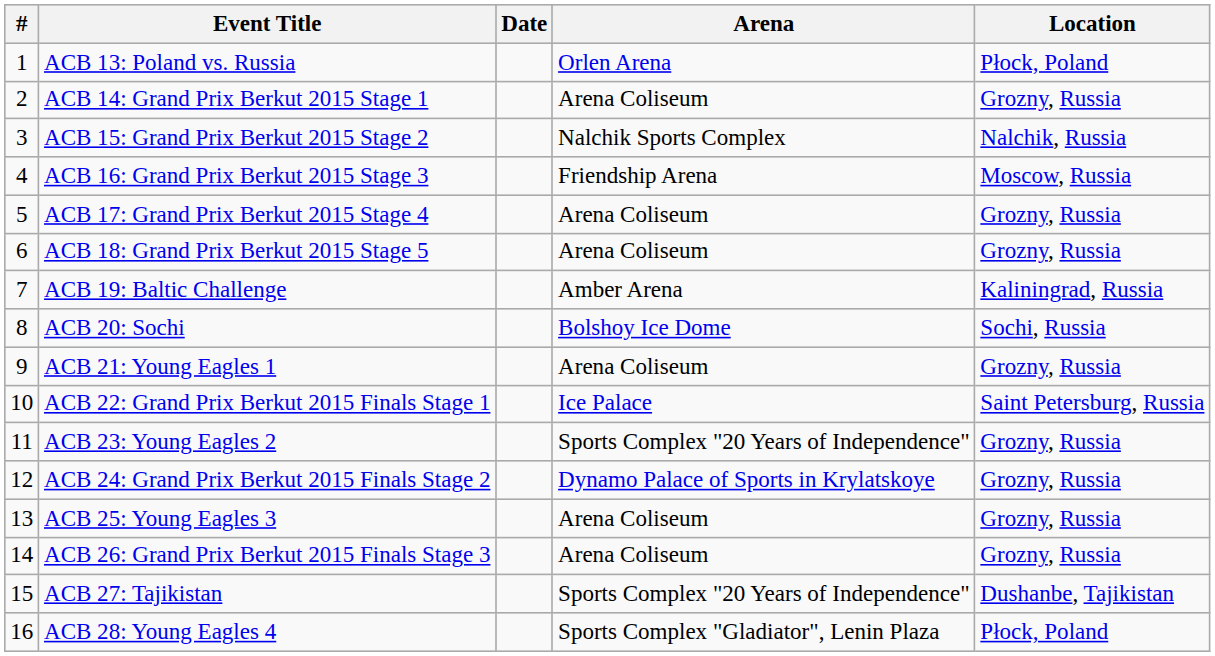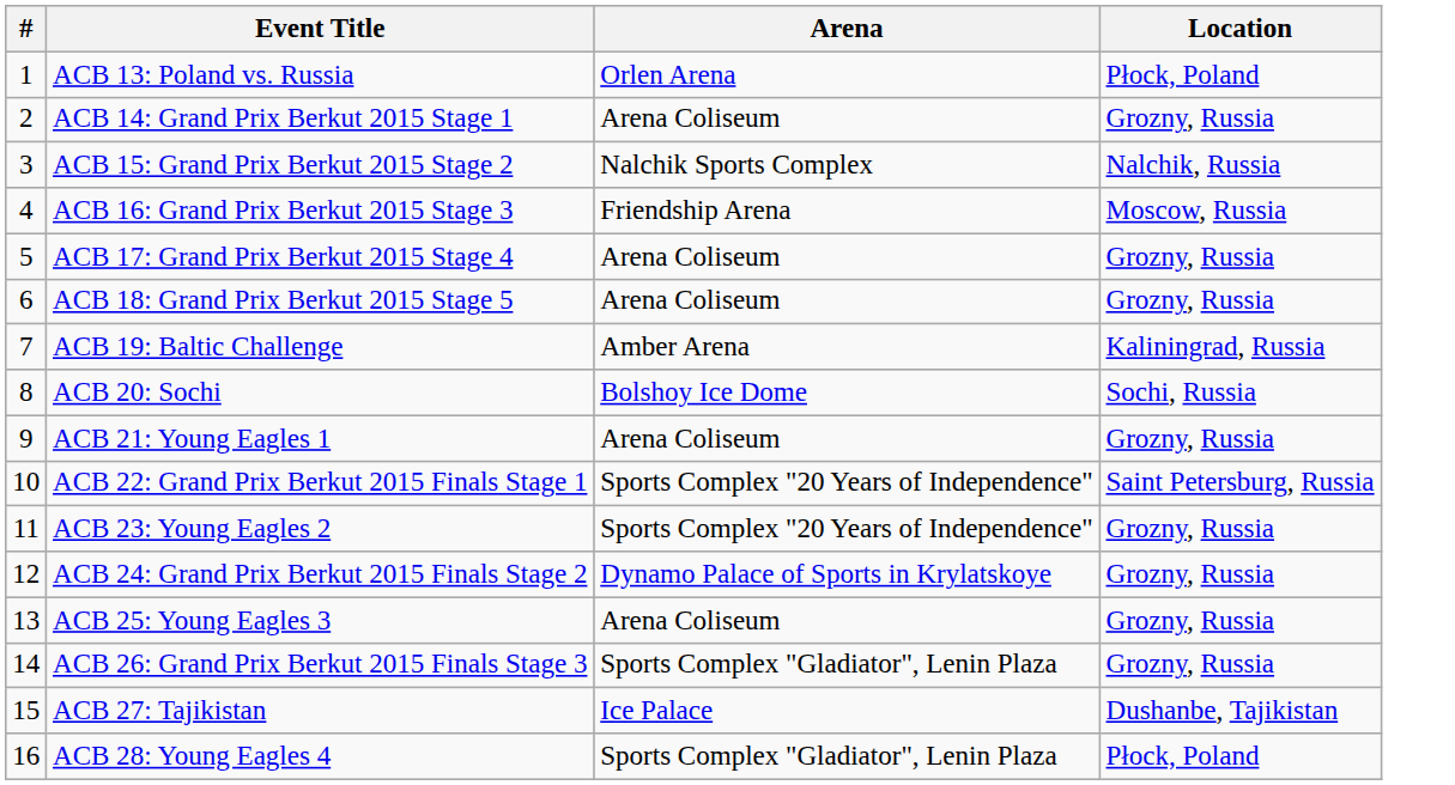 <table class="sortable wikitable" style="font-size: 90%;">
 <tr>
 <th scope="col">#</th>
 <th scope="col">Event Title</th>
-<th scope="col">Date</th>
 <th scope="col">Arena</th>
 <th scope="col">Location</th>
 </tr>
 <tr>
 <td align=center>1</td>
 <td><a href='#'>ACB 13: Poland vs. Russia</a></td>
-<td></td>
 <td><a href='#'>Orlen Arena</a></td>
 <td> <a href='#'>Płock, Poland</a></td>
 </tr>
 <tr>
 <td align=center>2</td>
 <td><a href='#'>ACB 14: Grand Prix Berkut 2015 Stage 1</a></td>
-<td></td>
 <td>Arena Coliseum</td>
 <td> <a href='#'>Grozny</a>, <a href='#'>Russia</a></td>
 </tr>
 <tr>
 <td align=center>3</td>
 <td><a href='#'>ACB 15: Grand Prix Berkut 2015 Stage 2</a></td>
-<td></td>
 <td>Nalchik Sports Complex</td>
 <td> <a href='#'>Nalchik</a>, <a href='#'>Russia</a></td>
 </tr>
 <tr>
 <td align=center>4</td>
 <td><a href='#'>ACB 16: Grand Prix Berkut 2015 Stage 3</a></td>
-<td></td>
 <td>Friendship Arena</td>
 <td> <a href='#'>Moscow</a>, <a href='#'>Russia</a></td>
 </tr>
 <tr>
 <td align=center>5</td>
 <td><a href='#'>ACB 17: Grand Prix Berkut 2015 Stage 4</a></td>
-<td></td>
 <td>Arena Coliseum</td>
 <td> <a href='#'>Grozny</a>, <a href='#'>Russia</a></td>
 </tr>
 <tr>
 <td align=center>6</td>
 <td><a href='#'>ACB 18: Grand Prix Berkut 2015 Stage 5</a></td>
-<td></td>
 <td>Arena Coliseum</td>
 <td> <a href='#'>Grozny</a>, <a href='#'>Russia</a></td>
 </tr>
 <tr>
 <td align=center>7</td>
 <td><a href='#'>ACB 19: Baltic Challenge</a></td>
-<td></td>
 <td>Amber Arena</td>
 <td> <a href='#'>Kaliningrad</a>, <a href='#'>Russia</a></td>
 </tr>
 <tr>
 <td align=center>8</td>
 <td><a href='#'>ACB 20: Sochi</a></td>
-<td></td>
 <td><a href='#'>Bolshoy Ice Dome</a></td>
 <td> <a href='#'>Sochi</a>, <a href='#'>Russia</a></td>
 </tr>
 <tr>
 <td align=center>9</td>
 <td><a href='#'>ACB 21: Young Eagles 1</a></td>
-<td></td>
 <td>Arena Coliseum</td>
 <td> <a href='#'>Grozny</a>, <a href='#'>Russia</a></td>
 </tr>
 <tr>
 <td align=center>10</td>
 <td><a href='#'>ACB 22: Grand Prix Berkut 2015 Finals Stage 1</a></td>
-<td></td>
-<td><a href='#'>Ice Palace</a></td>
+<td>Sports Complex "20 Years of Independence"</td>
 <td> <a href='#'>Saint Petersburg</a>, <a href='#'>Russia</a></td>
 </tr>
 <tr>
 <td align=center>11</td>
 <td><a href='#'>ACB 23: Young Eagles 2</a></td>
-<td></td>
 <td>Sports Complex "20 Years of Independence"</td>
 <td> <a href='#'>Grozny</a>, <a href='#'>Russia</a></td>
 </tr>
 <tr>
 <td align=center>12</td>
 <td><a href='#'>ACB 24: Grand Prix Berkut 2015 Finals Stage 2</a></td>
-<td></td>
 <td><a href='#'>Dynamo Palace of Sports in Krylatskoye</a></td>
 <td> <a href='#'>Grozny</a>, <a href='#'>Russia</a></td>
 </tr>
 <tr>
 <td align=center>13</td>
 <td><a href='#'>ACB 25: Young Eagles 3</a></td>
-<td></td>
 <td>Arena Coliseum</td>
 <td> <a href='#'>Grozny</a>, <a href='#'>Russia</a></td>
 </tr>
 <tr>
 <td align=center>14</td>
 <td><a href='#'>ACB 26: Grand Prix Berkut 2015 Finals Stage 3</a></td>
-<td></td>
-<td>Arena Coliseum</td>
+<td>Sports Complex "Gladiator", Lenin Plaza</td>
 <td> <a href='#'>Grozny</a>, <a href='#'>Russia</a></td>
 </tr>
 <tr>
 <td align=center>15</td>
 <td><a href='#'>ACB 27: Tajikistan</a></td>
-<td></td>
-<td>Sports Complex "20 Years of Independence"</td>
+<td><a href='#'>Ice Palace</a></td>
 <td> <a href='#'>Dushanbe</a>, <a href='#'>Tajikistan</a></td>
 </tr>
 <tr>
 <td align=center>16</td>
 <td><a href='#'>ACB 28: Young Eagles 4</a></td>
-<td></td>
 <td>Sports Complex "Gladiator", Lenin Plaza</td>
 <td> <a href='#'>Płock, Poland</a></td>
 </tr>
 </table>
